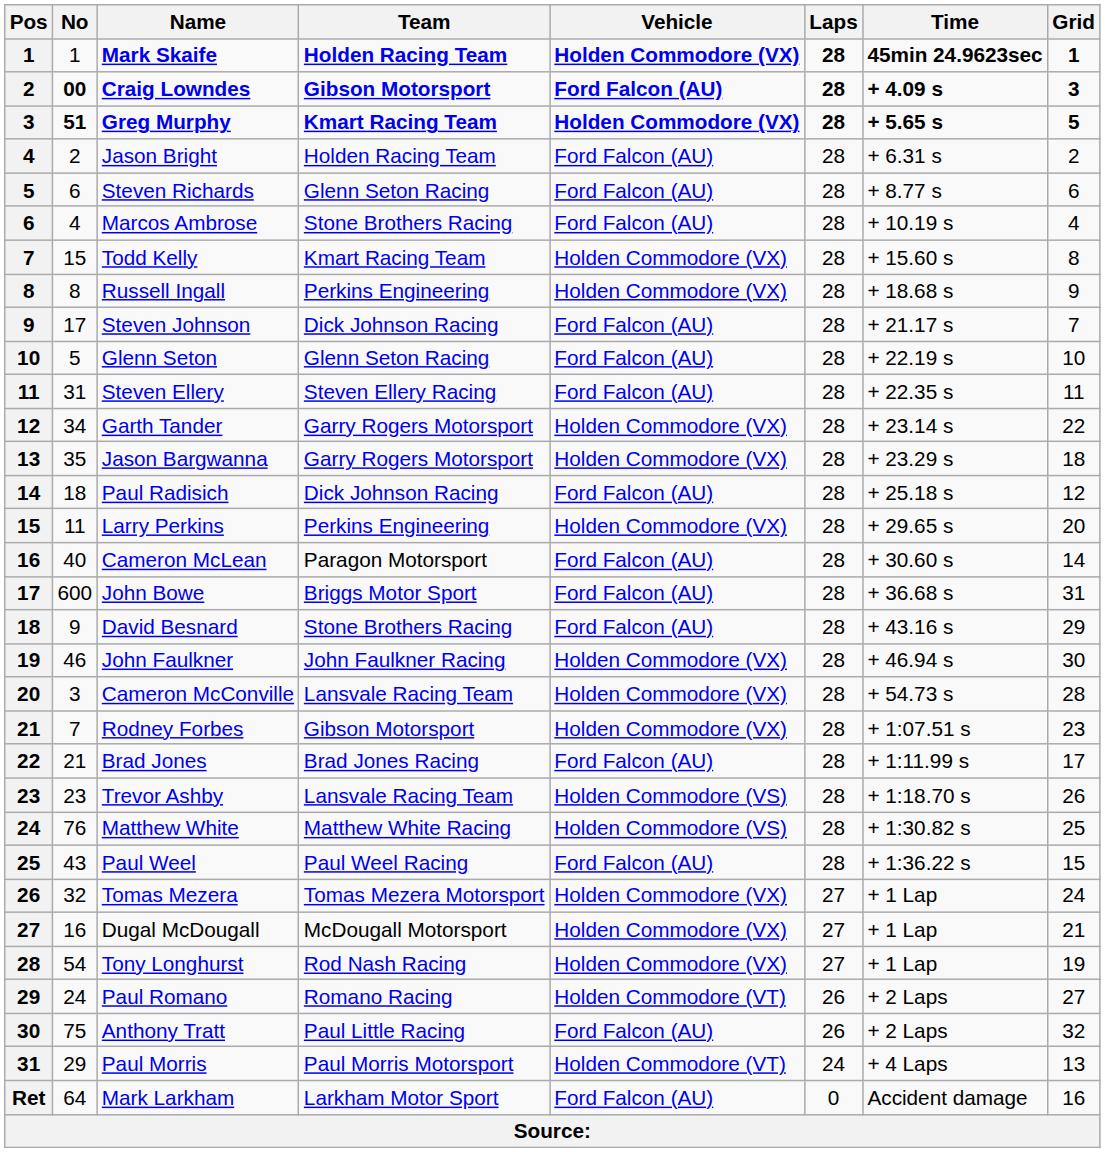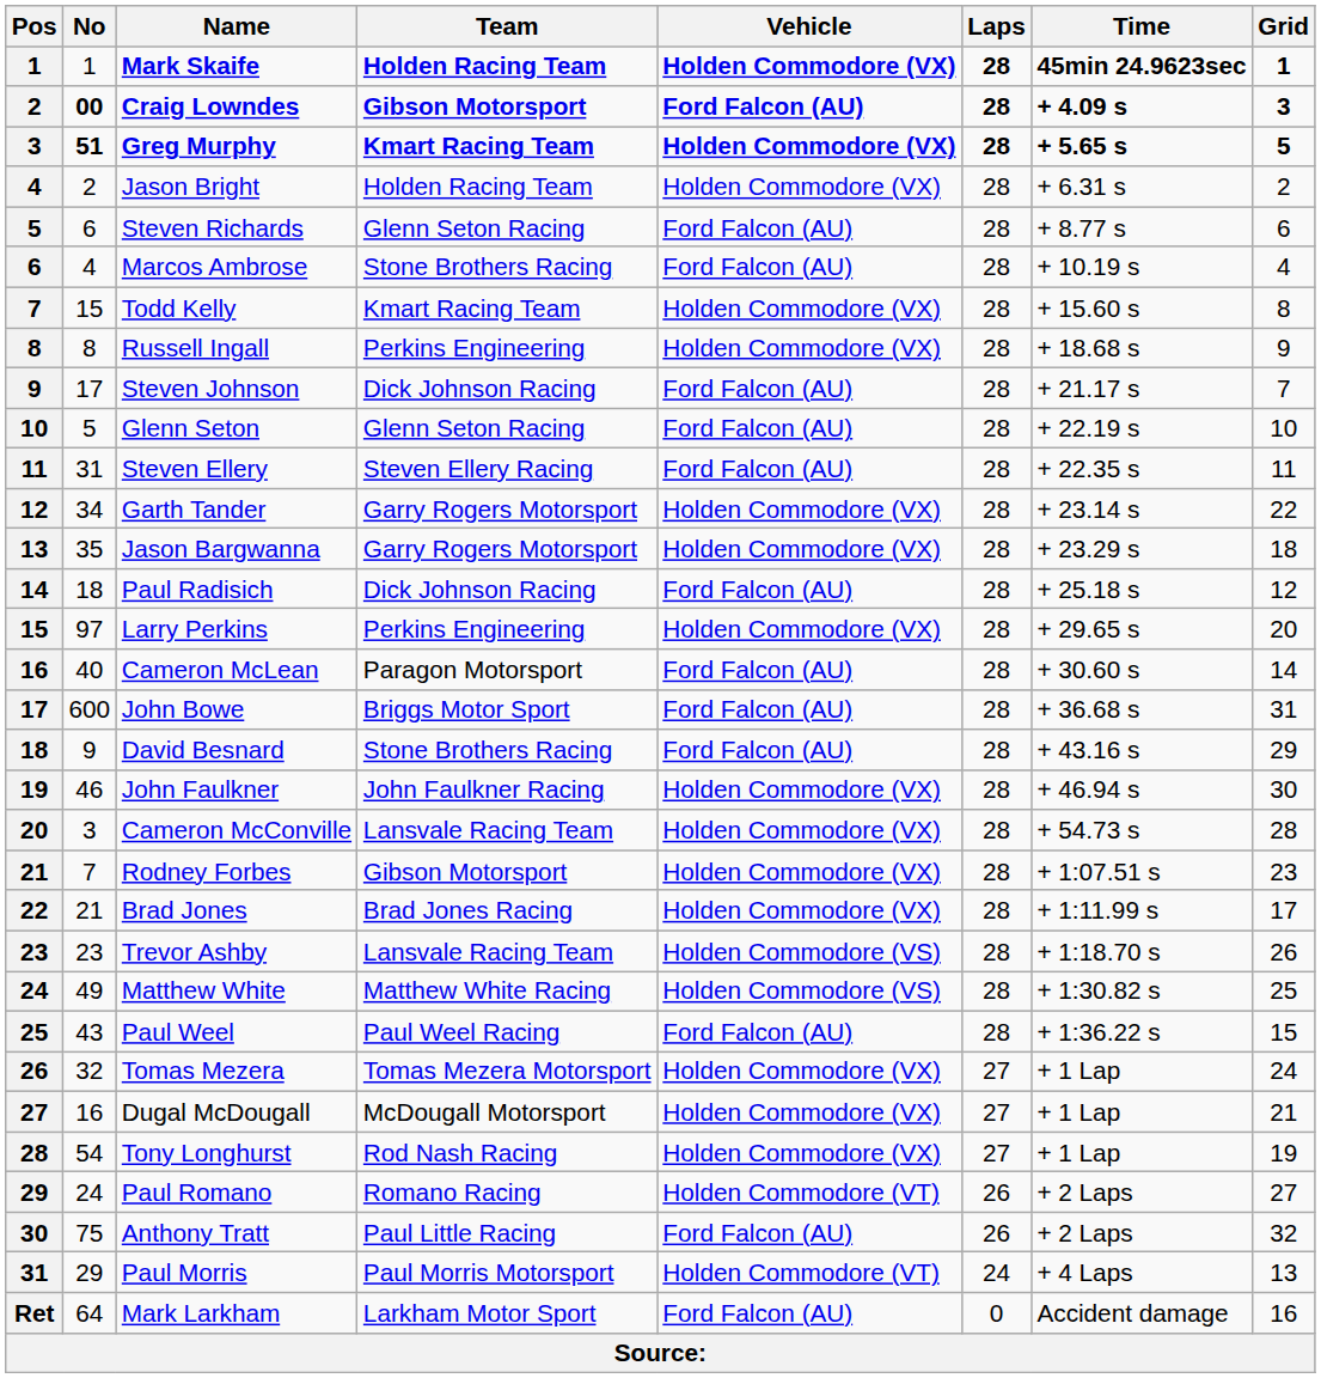 <table class="wikitable" style="font-size: 87%;">
 <tr>
 <th>Pos</th>
 <th>No</th>
 <th>Name</th>
 <th>Team</th>
 <th>Vehicle</th>
 <th>Laps</th>
 <th>Time</th>
 <th>Grid</th>
 </tr>
 <tr>
 <th>1</th>
 <td align=center>1</td>
 <td><strong> <a href='#'>Mark Skaife</a></strong></td>
 <td><strong><a href='#'>Holden Racing Team</a></strong></td>
 <td><strong><a href='#'>Holden Commodore (VX)</a></strong></td>
 <td align=center><strong>28</strong></td>
 <td><strong>45min 24.9623sec</strong></td>
 <td align=center><strong>1</strong></td>
 </tr>
 <tr>
 <th>2</th>
 <td align=center><strong>00</strong></td>
 <td> <strong><a href='#'>Craig Lowndes</a></strong></td>
 <td><strong><a href='#'>Gibson Motorsport</a></strong></td>
 <td><strong><a href='#'>Ford Falcon (AU)</a></strong></td>
 <td align=center><strong>28</strong></td>
 <td><strong>+ 4.09 s</strong></td>
 <td align=center><strong>3</strong></td>
 </tr>
 <tr>
 <th>3</th>
 <td align=center><strong>51</strong></td>
 <td> <strong><a href='#'>Greg Murphy</a></strong></td>
 <td><strong><a href='#'>Kmart Racing Team</a></strong></td>
 <td><strong><a href='#'>Holden Commodore (VX)</a></strong></td>
 <td align=center><strong>28</strong></td>
 <td><strong>+ 5.65 s</strong></td>
 <td align=center><strong>5</strong></td>
 </tr>
 <tr>
 <th>4</th>
 <td align=center>2</td>
 <td> <a href='#'>Jason Bright</a></td>
 <td><a href='#'>Holden Racing Team</a></td>
-<td><a href='#'>Ford Falcon (AU)</a></td>
+<td><a href='#'>Holden Commodore (VX)</a></td>
 <td align=center>28</td>
 <td>+ 6.31 s</td>
 <td align=center>2</td>
 </tr>
 <tr>
 <th>5</th>
 <td align=center>6</td>
 <td> <a href='#'>Steven Richards</a></td>
 <td><a href='#'>Glenn Seton Racing</a></td>
 <td><a href='#'>Ford Falcon (AU)</a></td>
 <td align=center>28</td>
 <td>+ 8.77 s</td>
 <td align=center>6</td>
 </tr>
 <tr>
 <th>6</th>
 <td align=center>4</td>
 <td> <a href='#'>Marcos Ambrose</a></td>
 <td><a href='#'>Stone Brothers Racing</a></td>
 <td><a href='#'>Ford Falcon (AU)</a></td>
 <td align=center>28</td>
 <td>+ 10.19 s</td>
 <td align=center>4</td>
 </tr>
 <tr>
 <th>7</th>
 <td align=center>15</td>
 <td> <a href='#'>Todd Kelly</a></td>
 <td><a href='#'>Kmart Racing Team</a></td>
 <td><a href='#'>Holden Commodore (VX)</a></td>
 <td align=center>28</td>
 <td>+ 15.60 s</td>
 <td align=center>8</td>
 </tr>
 <tr>
 <th>8</th>
 <td align=center>8</td>
 <td> <a href='#'>Russell Ingall</a></td>
 <td><a href='#'>Perkins Engineering</a></td>
 <td><a href='#'>Holden Commodore (VX)</a></td>
 <td align=center>28</td>
 <td>+ 18.68 s</td>
 <td align=center>9</td>
 </tr>
 <tr>
 <th>9</th>
 <td align=center>17</td>
 <td> <a href='#'>Steven Johnson</a></td>
 <td><a href='#'>Dick Johnson Racing</a></td>
 <td><a href='#'>Ford Falcon (AU)</a></td>
 <td align=center>28</td>
 <td>+ 21.17 s</td>
 <td align=center>7</td>
 </tr>
 <tr>
 <th>10</th>
 <td align=center>5</td>
 <td> <a href='#'>Glenn Seton</a></td>
 <td><a href='#'>Glenn Seton Racing</a></td>
 <td><a href='#'>Ford Falcon (AU)</a></td>
 <td align=center>28</td>
 <td>+ 22.19 s</td>
 <td align=center>10</td>
 </tr>
 <tr>
 <th>11</th>
 <td align=center>31</td>
 <td> <a href='#'>Steven Ellery</a></td>
 <td><a href='#'>Steven Ellery Racing</a></td>
 <td><a href='#'>Ford Falcon (AU)</a></td>
 <td align=center>28</td>
 <td>+ 22.35 s</td>
 <td align=center>11</td>
 </tr>
 <tr>
 <th>12</th>
 <td align=center>34</td>
 <td> <a href='#'>Garth Tander</a></td>
 <td><a href='#'>Garry Rogers Motorsport</a></td>
 <td><a href='#'>Holden Commodore (VX)</a></td>
 <td align=center>28</td>
 <td>+ 23.14 s</td>
 <td align=center>22</td>
 </tr>
 <tr>
 <th>13</th>
 <td align=center>35</td>
 <td> <a href='#'>Jason Bargwanna</a></td>
 <td><a href='#'>Garry Rogers Motorsport</a></td>
 <td><a href='#'>Holden Commodore (VX)</a></td>
 <td align=center>28</td>
 <td>+ 23.29 s</td>
 <td align=center>18</td>
 </tr>
 <tr>
 <th>14</th>
 <td align=center>18</td>
 <td> <a href='#'>Paul Radisich</a></td>
 <td><a href='#'>Dick Johnson Racing</a></td>
 <td><a href='#'>Ford Falcon (AU)</a></td>
 <td align=center>28</td>
 <td>+ 25.18 s</td>
 <td align=center>12</td>
 </tr>
 <tr>
 <th>15</th>
-<td align=center>11</td>
+<td align=center>97</td>
 <td> <a href='#'>Larry Perkins</a></td>
 <td><a href='#'>Perkins Engineering</a></td>
 <td><a href='#'>Holden Commodore (VX)</a></td>
 <td align=center>28</td>
 <td>+ 29.65 s</td>
 <td align=center>20</td>
 </tr>
 <tr>
 <th>16</th>
 <td align=center>40</td>
 <td> <a href='#'>Cameron McLean</a></td>
 <td>Paragon Motorsport</td>
 <td><a href='#'>Ford Falcon (AU)</a></td>
 <td align=center>28</td>
 <td>+ 30.60 s</td>
 <td align=center>14</td>
 </tr>
 <tr>
 <th>17</th>
 <td align=center>600</td>
 <td> <a href='#'>John Bowe</a></td>
 <td><a href='#'>Briggs Motor Sport</a></td>
 <td><a href='#'>Ford Falcon (AU)</a></td>
 <td align=center>28</td>
 <td>+ 36.68 s</td>
 <td align=center>31</td>
 </tr>
 <tr>
 <th>18</th>
 <td align=center>9</td>
 <td> <a href='#'>David Besnard</a></td>
 <td><a href='#'>Stone Brothers Racing</a></td>
 <td><a href='#'>Ford Falcon (AU)</a></td>
 <td align=center>28</td>
 <td>+ 43.16 s</td>
 <td align=center>29</td>
 </tr>
 <tr>
 <th>19</th>
 <td align=center>46</td>
 <td> <a href='#'>John Faulkner</a></td>
 <td><a href='#'>John Faulkner Racing</a></td>
 <td><a href='#'>Holden Commodore (VX)</a></td>
 <td align=center>28</td>
 <td>+ 46.94 s</td>
 <td align=center>30</td>
 </tr>
 <tr>
 <th>20</th>
 <td align=center>3</td>
 <td> <a href='#'>Cameron McConville</a></td>
 <td><a href='#'>Lansvale Racing Team</a></td>
 <td><a href='#'>Holden Commodore (VX)</a></td>
 <td align=center>28</td>
 <td>+ 54.73 s</td>
 <td align=center>28</td>
 </tr>
 <tr>
 <th>21</th>
 <td align=center>7</td>
 <td> <a href='#'>Rodney Forbes</a></td>
 <td><a href='#'>Gibson Motorsport</a></td>
 <td><a href='#'>Holden Commodore (VX)</a></td>
 <td align=center>28</td>
 <td>+ 1:07.51 s</td>
 <td align=center>23</td>
 </tr>
 <tr>
 <th>22</th>
 <td align=center>21</td>
 <td> <a href='#'>Brad Jones</a></td>
 <td><a href='#'>Brad Jones Racing</a></td>
-<td><a href='#'>Ford Falcon (AU)</a></td>
+<td><a href='#'>Holden Commodore (VX)</a></td>
 <td align=center>28</td>
 <td>+ 1:11.99 s</td>
 <td align=center>17</td>
 </tr>
 <tr>
 <th>23</th>
 <td align=center>23</td>
 <td> <a href='#'>Trevor Ashby</a></td>
 <td><a href='#'>Lansvale Racing Team</a></td>
 <td><a href='#'>Holden Commodore (VS)</a></td>
 <td align=center>28</td>
 <td>+ 1:18.70 s</td>
 <td align=center>26</td>
 </tr>
 <tr>
 <th>24</th>
-<td align=center>76</td>
+<td align=center>49</td>
 <td> <a href='#'>Matthew White</a></td>
 <td><a href='#'>Matthew White Racing</a></td>
 <td><a href='#'>Holden Commodore (VS)</a></td>
 <td align=center>28</td>
 <td>+ 1:30.82 s</td>
 <td align=center>25</td>
 </tr>
 <tr>
 <th>25</th>
 <td align=center>43</td>
 <td> <a href='#'>Paul Weel</a></td>
 <td><a href='#'>Paul Weel Racing</a></td>
 <td><a href='#'>Ford Falcon (AU)</a></td>
 <td align=center>28</td>
 <td>+ 1:36.22 s</td>
 <td align=center>15</td>
 </tr>
 <tr>
 <th>26</th>
 <td align=center>32</td>
 <td> <a href='#'>Tomas Mezera</a></td>
 <td><a href='#'>Tomas Mezera Motorsport</a></td>
 <td><a href='#'>Holden Commodore (VX)</a></td>
 <td align=center>27</td>
 <td>+ 1 Lap</td>
 <td align=center>24</td>
 </tr>
 <tr>
 <th>27</th>
 <td align=center>16</td>
 <td> Dugal McDougall</td>
 <td>McDougall Motorsport</td>
 <td><a href='#'>Holden Commodore (VX)</a></td>
 <td align=center>27</td>
 <td>+ 1 Lap</td>
 <td align=center>21</td>
 </tr>
 <tr>
 <th>28</th>
 <td align=center>54</td>
 <td> <a href='#'>Tony Longhurst</a></td>
 <td><a href='#'>Rod Nash Racing</a></td>
 <td><a href='#'>Holden Commodore (VX)</a></td>
 <td align=center>27</td>
 <td>+ 1 Lap</td>
 <td align=center>19</td>
 </tr>
 <tr>
 <th>29</th>
 <td align=center>24</td>
 <td> <a href='#'>Paul Romano</a></td>
 <td><a href='#'>Romano Racing</a></td>
 <td><a href='#'>Holden Commodore (VT)</a></td>
 <td align=center>26</td>
 <td>+ 2 Laps</td>
 <td align=center>27</td>
 </tr>
 <tr>
 <th>30</th>
 <td align=center>75</td>
 <td> <a href='#'>Anthony Tratt</a></td>
 <td><a href='#'>Paul Little Racing</a></td>
 <td><a href='#'>Ford Falcon (AU)</a></td>
 <td align=center>26</td>
 <td>+ 2 Laps</td>
 <td align=center>32</td>
 </tr>
 <tr>
 <th>31</th>
 <td align=center>29</td>
 <td> <a href='#'>Paul Morris</a></td>
 <td><a href='#'>Paul Morris Motorsport</a></td>
 <td><a href='#'>Holden Commodore (VT)</a></td>
 <td align=center>24</td>
 <td>+ 4 Laps</td>
 <td align=center>13</td>
 </tr>
 <tr>
 <th>Ret</th>
 <td align=center>64</td>
 <td> <a href='#'>Mark Larkham</a></td>
 <td><a href='#'>Larkham Motor Sport</a></td>
 <td><a href='#'>Ford Falcon (AU)</a></td>
 <td align=center>0</td>
 <td>Accident damage</td>
 <td align=center>16</td>
 </tr>
 <tr>
 <th colspan=8>Source:</th>
 </tr>
 <tr>
 </tr>
 </table>
